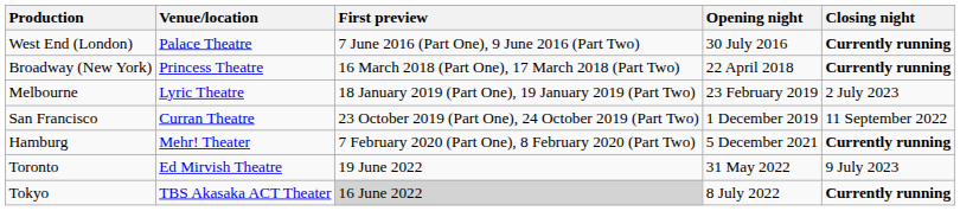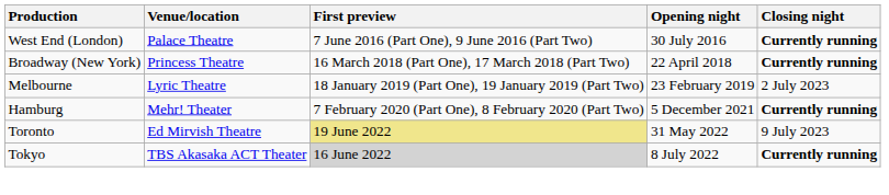 <table class="wikitable" style="text-align:left">
 <tr>
 <th style="text-align:left">Production</th>
 <th style="text-align:left">Venue/location</th>
 <th style="text-align:left">First preview</th>
 <th style="text-align:left">Opening night</th>
 <th style="text-align:left">Closing night</th>
 </tr>
 <tr>
 <td>West End (London)</td>
 <td><a href='#'>Palace Theatre</a></td>
 <td>7 June 2016 (Part One), 9 June 2016 (Part Two)</td>
 <td>30 July 2016</td>
 <td><strong>Currently running</strong></td>
 </tr>
 <tr>
 <td>Broadway (New York)</td>
 <td><a href='#'>Princess Theatre</a></td>
 <td>16 March 2018 (Part One), 17 March 2018 (Part Two)</td>
 <td>22 April 2018</td>
 <td><strong>Currently running</strong></td>
 </tr>
 <tr>
 <td>Melbourne</td>
 <td><a href='#'>Lyric Theatre</a></td>
 <td>18 January 2019 (Part One), 19 January 2019 (Part Two)</td>
 <td>23 February 2019</td>
 <td>2 July 2023</td>
 </tr>
 <tr>
-<td>San Francisco</td>
-<td><a href='#'>Curran Theatre</a></td>
-<td>23 October 2019 (Part One), 24 October 2019 (Part Two)</td>
-<td>1 December 2019</td>
-<td>11 September 2022</td>
-</tr>
-<tr>
 <td>Hamburg</td>
 <td><a href='#'>Mehr! Theater</a></td>
 <td>7 February 2020 (Part One), 8 February 2020 (Part Two)</td>
 <td>5 December 2021</td>
 <td><strong>Currently running</strong></td>
 </tr>
 <tr>
 <td>Toronto</td>
 <td><a href='#'>Ed Mirvish Theatre</a></td>
-<td>19 June 2022 </td>
+<td style="background: khaki;">19 June 2022 </td>
 <td>31 May 2022</td>
 <td>9 July 2023</td>
 </tr>
 <tr>
 <td>Tokyo</td>
 <td><a href='#'>TBS Akasaka ACT Theater</a></td>
 <td style="background: lightgrey;">16 June 2022</td>
 <td>8 July 2022</td>
 <td><strong>Currently running</strong></td>
 </tr>
 </table>
